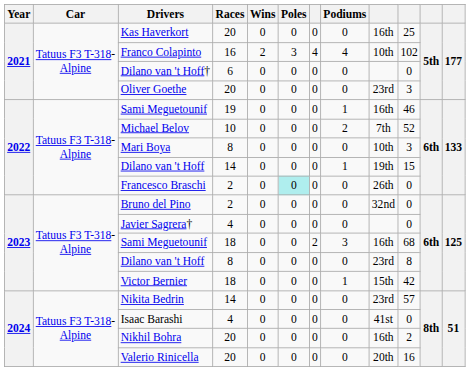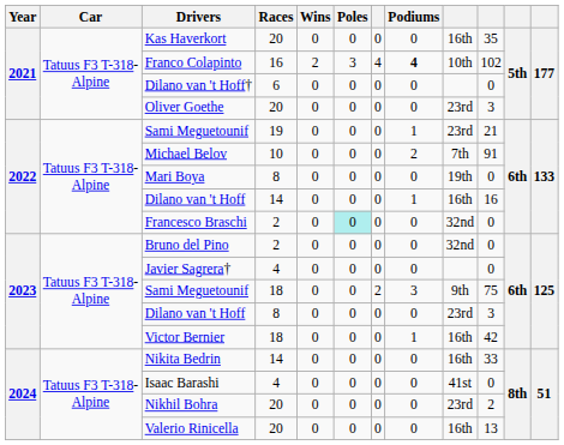 <table class="wikitable" style="text-align:center; font-size:85%">
 <tr>
 <th>Year</th>
 <th>Car</th>
 <th>Drivers</th>
 <th>Races</th>
 <th>Wins</th>
 <th>Poles</th>
 <th></th>
 <th>Podiums</th>
 <th></th>
 <th></th>
 <th></th>
 <th></th>
 </tr>
 <tr>
 <th rowspan="4"><a href='#'>2021</a></th>
 <td rowspan="4"><a href='#'>Tatuus F3 T-318</a>-<br><a href='#'>Alpine</a></td>
 <td align="left"> <a href='#'>Kas Haverkort</a></td>
 <td>20</td>
 <td>0</td>
 <td>0</td>
 <td>0</td>
 <td>0</td>
 <td style="background:#;">16th</td>
-<td style="background:#;">25</td>
+<td style="background:#;">35</td>
 <th rowspan="4">5th</th>
 <th rowspan="4">177</th>
 </tr>
 <tr>
 <td align="left"> <a href='#'>Franco Colapinto</a></td>
 <td>16</td>
 <td>2</td>
 <td>3</td>
 <td>4</td>
-<td>4</td>
+<td><strong>4</strong></td>
 <td>10th</td>
 <td>102</td>
 </tr>
 <tr>
 <td align=left> <a href='#'>Dilano van 't Hoff</a>†</td>
 <td>6</td>
 <td>0</td>
 <td>0</td>
 <td>0</td>
 <td>0</td>
 <td></td>
 <td>0</td>
 </tr>
 <tr>
 <td align="left"> <a href='#'>Oliver Goethe</a></td>
 <td>20</td>
 <td>0</td>
 <td>0</td>
 <td>0</td>
 <td>0</td>
 <td>23rd</td>
 <td>3</td>
 </tr>
 <tr>
 <th rowspan="5"><a href='#'>2022</a></th>
 <td rowspan="5"><a href='#'>Tatuus F3 T-318</a>-<br><a href='#'>Alpine</a></td>
 <td align="left"> <a href='#'>Sami Meguetounif</a></td>
 <td>19</td>
 <td>0</td>
 <td>0</td>
 <td>0</td>
 <td>1</td>
-<td style="background:#;">16th</td>
-<td style="background:#;">46</td>
+<td style="background:#;">23rd</td>
+<td style="background:#;">21</td>
 <th rowspan="5">6th</th>
 <th rowspan="5">133</th>
 </tr>
 <tr>
 <td align="left"> <a href='#'>Michael Belov</a></td>
 <td>10</td>
 <td>0</td>
 <td>0</td>
 <td>0</td>
 <td>2</td>
 <td style="background:#;">7th</td>
-<td style="background:#;">52</td>
+<td style="background:#;">91</td>
 </tr>
 <tr>
 <td align=left> <a href='#'>Mari Boya</a></td>
 <td>8</td>
 <td>0</td>
 <td>0</td>
 <td>0</td>
 <td>0</td>
-<td>10th</td>
-<td>3</td>
+<td>19th</td>
+<td>0</td>
 </tr>
 <tr>
 <td align=left> <a href='#'>Dilano van 't Hoff</a></td>
 <td>14</td>
 <td>0</td>
 <td>0</td>
 <td>0</td>
 <td>1</td>
-<td>19th</td>
-<td>15</td>
+<td>16th</td>
+<td>16</td>
 </tr>
 <tr>
 <td align=left> <a href='#'>Francesco Braschi</a></td>
 <td>2</td>
 <td>0</td>
 <td style="background: paleturquoise;">0</td>
 <td>0</td>
 <td>0</td>
-<td>26th</td>
+<td>32nd</td>
 <td>0</td>
 </tr>
 <tr>
 <th rowspan="5"><a href='#'>2023</a></th>
 <td rowspan="5"><a href='#'>Tatuus F3 T-318</a>-<br><a href='#'>Alpine</a></td>
 <td align="left"> <a href='#'>Bruno del Pino</a></td>
 <td>2</td>
 <td>0</td>
 <td>0</td>
 <td>0</td>
 <td>0</td>
 <td>32nd</td>
 <td>0</td>
 <th rowspan="5">6th</th>
 <th rowspan="5">125</th>
 </tr>
 <tr>
 <td align="left"> <a href='#'>Javier Sagrera</a>†</td>
 <td>4</td>
 <td>0</td>
 <td>0</td>
 <td>0</td>
 <td>0</td>
 <td></td>
 <td>0</td>
 </tr>
 <tr>
 <td align="left"> <a href='#'>Sami Meguetounif</a></td>
 <td>18</td>
 <td>0</td>
 <td>0</td>
 <td>2</td>
 <td>3</td>
-<td style="background:#;">16th</td>
-<td style="background:#;">68</td>
+<td style="background:#;">9th</td>
+<td style="background:#;">75</td>
 </tr>
 <tr>
 <td align=left> <a href='#'>Dilano van 't Hoff</a></td>
 <td>8</td>
 <td>0</td>
 <td>0</td>
 <td>0</td>
 <td>0</td>
 <td style="background:#;">23rd</td>
-<td style="background:#;">8</td>
+<td style="background:#;">3</td>
 </tr>
 <tr>
 <td align="left"> <a href='#'>Victor Bernier</a></td>
 <td>18</td>
 <td>0</td>
 <td>0</td>
 <td>0</td>
 <td>1</td>
-<td style="background:#;">15th</td>
+<td style="background:#;">16th</td>
 <td style="background:#;">42</td>
 </tr>
 <tr>
 <th rowspan="4"><a href='#'>2024</a></th>
 <td rowspan="4"><a href='#'>Tatuus F3 T-318</a>-<br><a href='#'>Alpine</a></td>
 <td align="left"> <a href='#'>Nikita Bedrin</a></td>
 <td>14</td>
 <td>0</td>
 <td>0</td>
 <td>0</td>
 <td>0</td>
-<td>23rd</td>
-<td>57</td>
+<td>16th</td>
+<td>33</td>
 <th rowspan="4">8th</th>
 <th rowspan="4">51</th>
 </tr>
 <tr>
 <td align="left"> Isaac Barashi</td>
 <td>4</td>
 <td>0</td>
 <td>0</td>
 <td>0</td>
 <td>0</td>
 <td>41st</td>
 <td>0</td>
 </tr>
 <tr>
 <td align="left"> <a href='#'>Nikhil Bohra</a></td>
 <td>20</td>
 <td>0</td>
 <td>0</td>
 <td>0</td>
 <td>0</td>
-<td>16th</td>
+<td>23rd</td>
 <td>2</td>
 </tr>
 <tr>
 <td align=left> <a href='#'>Valerio Rinicella</a></td>
 <td>20</td>
 <td>0</td>
 <td>0</td>
 <td>0</td>
 <td>0</td>
-<td style="background:#;">20th</td>
-<td style="background:#;">16</td>
+<td style="background:#;">16th</td>
+<td style="background:#;">13</td>
 </tr>
 </table>
